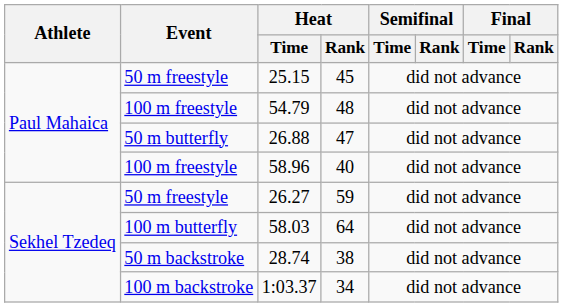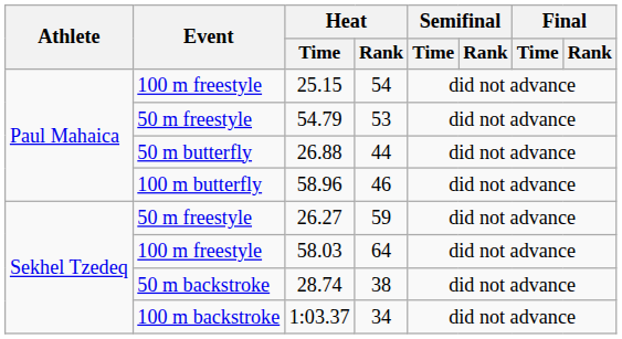 <table class=wikitable style="font-size:90%; text-align:center">
 <tr>
 <th rowspan=2>Athlete</th>
 <th rowspan=2>Event</th>
 <th colspan=2>Heat</th>
 <th colspan=2>Semifinal</th>
 <th colspan=2>Final</th>
 </tr>
 <tr style=font-size:95%>
 <th>Time</th>
 <th>Rank</th>
 <th>Time</th>
 <th>Rank</th>
 <th>Time</th>
 <th>Rank</th>
 </tr>
 <tr>
 <td align=left rowspan=4><a href='#'>Paul Mahaica</a></td>
-<td align=left><a href='#'>50 m freestyle</a></td>
+<td align=left><a href='#'>100 m freestyle</a></td>
 <td>25.15</td>
-<td>45</td>
+<td>54</td>
 <td colspan=4>did not advance</td>
 </tr>
 <tr>
-<td align=left><a href='#'>100 m freestyle</a></td>
+<td align=left><a href='#'>50 m freestyle</a></td>
 <td>54.79</td>
-<td>48</td>
+<td>53</td>
 <td colspan=4>did not advance</td>
 </tr>
 <tr>
 <td align=left><a href='#'>50 m butterfly</a></td>
 <td>26.88</td>
-<td>47</td>
+<td>44</td>
 <td colspan=4>did not advance</td>
 </tr>
 <tr>
-<td align=left><a href='#'>100 m freestyle</a></td>
+<td align=left><a href='#'>100 m butterfly</a></td>
 <td>58.96</td>
-<td>40</td>
+<td>46</td>
 <td colspan=4>did not advance</td>
 </tr>
 <tr>
 <td align=left rowspan=4><a href='#'>Sekhel Tzedeq</a></td>
 <td align=left><a href='#'>50 m freestyle</a></td>
 <td>26.27</td>
 <td>59</td>
 <td colspan=4>did not advance</td>
 </tr>
 <tr>
-<td align=left><a href='#'>100 m butterfly</a></td>
+<td align=left><a href='#'>100 m freestyle</a></td>
 <td>58.03</td>
 <td>64</td>
 <td colspan=4>did not advance</td>
 </tr>
 <tr>
 <td align=left><a href='#'>50 m backstroke</a></td>
 <td>28.74</td>
 <td>38</td>
 <td colspan=4>did not advance</td>
 </tr>
 <tr>
 <td align=left><a href='#'>100 m backstroke</a></td>
 <td>1:03.37</td>
 <td>34</td>
 <td colspan=4>did not advance</td>
 </tr>
 </table>
